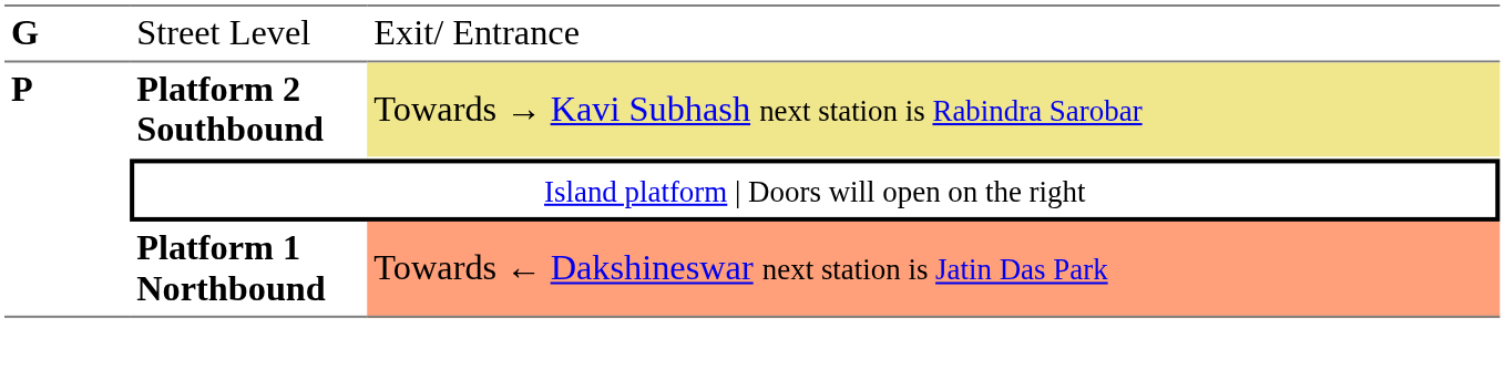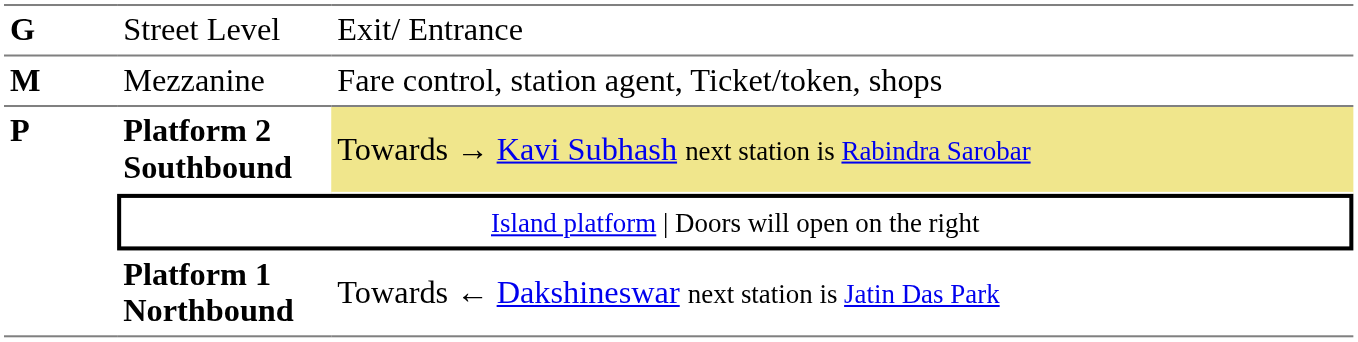 <table table border=0 cellspacing=0 cellpadding=3>
 <tr>
 <td style="border-top:solid 1px gray;border-bottom:solid 1px gray;" width=50 valign=top><strong>G</strong></td>
 <td style="border-top:solid 1px gray;border-bottom:solid 1px gray;" width=100 valign=top>Street Level</td>
 <td style="border-top:solid 1px gray;border-bottom:solid 1px gray;" width=390 valign=top>Exit/ Entrance</td>
+</tr>
+<tr>
+<td style="border-bottom:solid 1px gray;"><strong>M</strong></td>
+<td style="border-bottom:solid 1px gray;">Mezzanine</td>
+<td style="border-bottom:solid 1px gray;">Fare control, station agent, Ticket/token, shops</td>
 </tr>
 <tr>
 <td style="border-bottom:solid 1px gray;" width=50 rowspan=3 valign=top><strong>P</strong></td>
 <td style="border-bottom:solid 1px white;" width=100><span><strong>Platform 2</strong><br><strong>Southbound</strong></span></td>
 <td style="background: khaki; border-bottom:solid 1px white;" width=500>Towards → <a href='#'>Kavi Subhash</a> <small>next station is <a href='#'>Rabindra Sarobar</a></small></td>
 </tr>
 <tr>
 <td style="border-top:solid 2px black;border-right:solid 2px black;border-left:solid 2px black;border-bottom:solid 2px black;text-align:center;" colspan=2><small><a href='#'>Island platform</a> | Doors will open on the right </small></td>
 </tr>
 <tr>
 <td style="border-bottom:solid 1px gray;" width=100><span><strong>Platform 1</strong><br><strong>Northbound</strong></span></td>
-<td style="background: lightsalmon; border-bottom:solid 1px gray;" width="500">Towards ← <a href='#'>Dakshineswar</a> <small>next station is <a href='#'>Jatin Das Park</a></small></td>
+<td style="border-bottom:solid 1px gray;" width="500">Towards ← <a href='#'>Dakshineswar</a> <small>next station is <a href='#'>Jatin Das Park</a></small></td>
 </tr>
 </table>
